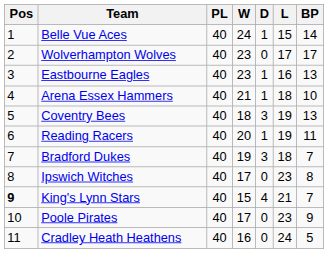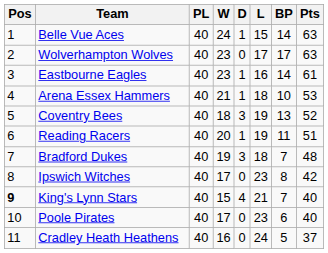 <table class=wikitable width="400">
 <tr>
 <th>Pos</th>
 <th>Team</th>
 <th>PL</th>
 <th>W</th>
 <th>D</th>
 <th>L</th>
 <th>BP</th>
+<th>Pts</th>
 </tr>
 <tr>
 <td>1</td>
 <td><a href='#'>Belle Vue Aces</a></td>
 <td align="center">40</td>
 <td align="center">24</td>
 <td align="center">1</td>
 <td align="center">15</td>
 <td align="center">14</td>
+<td align="center">63</td>
 </tr>
 <tr>
 <td>2</td>
 <td><a href='#'>Wolverhampton Wolves</a></td>
 <td align="center">40</td>
 <td align="center">23</td>
 <td align="center">0</td>
 <td align="center">17</td>
 <td align="center">17</td>
+<td align="center">63</td>
 </tr>
 <tr>
 <td>3</td>
 <td><a href='#'>Eastbourne Eagles</a></td>
 <td align="center">40</td>
 <td align="center">23</td>
 <td align="center">1</td>
 <td align="center">16</td>
-<td align="center">13</td>
+<td align="center">14</td>
+<td align="center">61</td>
 </tr>
 <tr>
 <td>4</td>
 <td><a href='#'>Arena Essex Hammers</a></td>
 <td align="center">40</td>
 <td align="center">21</td>
 <td align="center">1</td>
 <td align="center">18</td>
 <td align="center">10</td>
+<td align="center">53</td>
 </tr>
 <tr>
 <td>5</td>
 <td><a href='#'>Coventry Bees</a></td>
 <td align="center">40</td>
 <td align="center">18</td>
 <td align="center">3</td>
 <td align="center">19</td>
 <td align="center">13</td>
+<td align="center">52</td>
 </tr>
 <tr>
 <td>6</td>
 <td><a href='#'>Reading Racers</a></td>
 <td align="center">40</td>
 <td align="center">20</td>
 <td align="center">1</td>
 <td align="center">19</td>
 <td align="center">11</td>
+<td align="center">51</td>
 </tr>
 <tr>
 <td>7</td>
 <td><a href='#'>Bradford Dukes</a></td>
 <td align="center">40</td>
 <td align="center">19</td>
 <td align="center">3</td>
 <td align="center">18</td>
 <td align="center">7</td>
+<td align="center">48</td>
 </tr>
 <tr>
 <td>8</td>
 <td><a href='#'>Ipswich Witches</a></td>
 <td align="center">40</td>
 <td align="center">17</td>
 <td align="center">0</td>
 <td align="center">23</td>
 <td align="center">8</td>
+<td align="center">42</td>
 </tr>
 <tr>
 <td><strong>9</strong></td>
 <td><a href='#'>King's Lynn Stars</a></td>
 <td align="center">40</td>
 <td align="center">15</td>
 <td align="center">4</td>
 <td align="center">21</td>
 <td align="center">7</td>
+<td align="center">40</td>
 </tr>
 <tr>
 <td>10</td>
 <td><a href='#'>Poole Pirates</a></td>
 <td align="center">40</td>
 <td align="center">17</td>
 <td align="center">0</td>
 <td align="center">23</td>
-<td align="center">9</td>
+<td align="center">6</td>
+<td align="center">40</td>
 </tr>
 <tr>
 <td>11</td>
 <td><a href='#'>Cradley Heath Heathens</a></td>
 <td align="center">40</td>
 <td align="center">16</td>
 <td align="center">0</td>
 <td align="center">24</td>
 <td align="center">5</td>
+<td align="center">37</td>
 </tr>
 </table>
